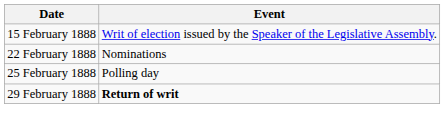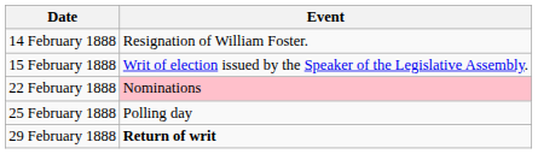 <table class="wikitable">
 <tr>
 <th>Date</th>
 <th>Event</th>
+</tr>
+<tr>
+<td>14 February 1888</td>
+<td>Resignation of William Foster.</td>
 </tr>
 <tr>
 <td>15 February 1888</td>
 <td><a href='#'>Writ of election</a> issued by the <a href='#'>Speaker of the Legislative Assembly</a>.</td>
 </tr>
 <tr>
 <td>22 February 1888</td>
-<td>Nominations</td>
+<td style="background: pink;">Nominations</td>
 </tr>
 <tr>
 <td>25 February 1888</td>
 <td>Polling day</td>
 </tr>
 <tr>
 <td>29 February 1888</td>
 <td><strong>Return of writ</strong></td>
 </tr>
 </table>
